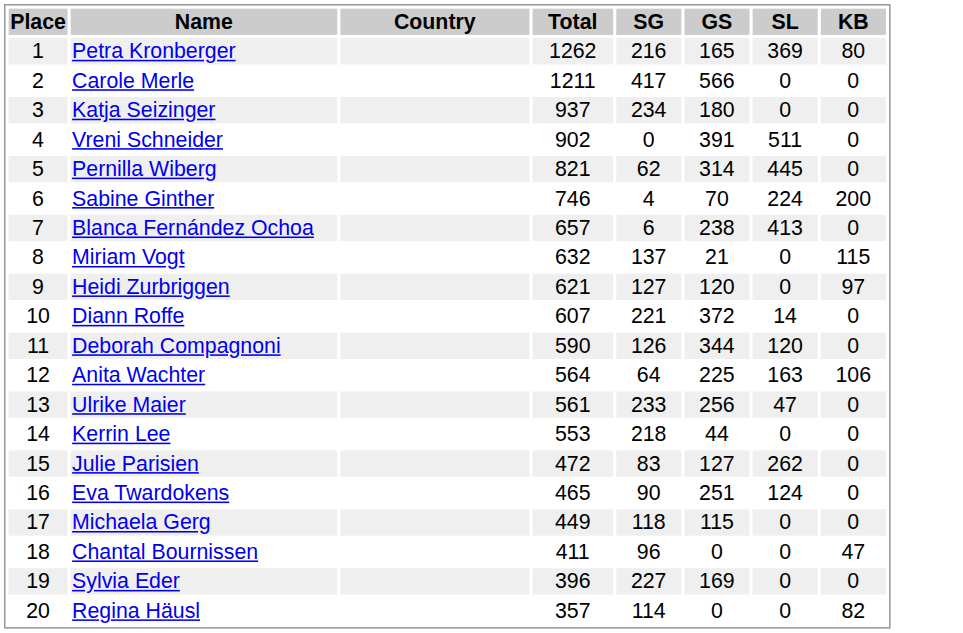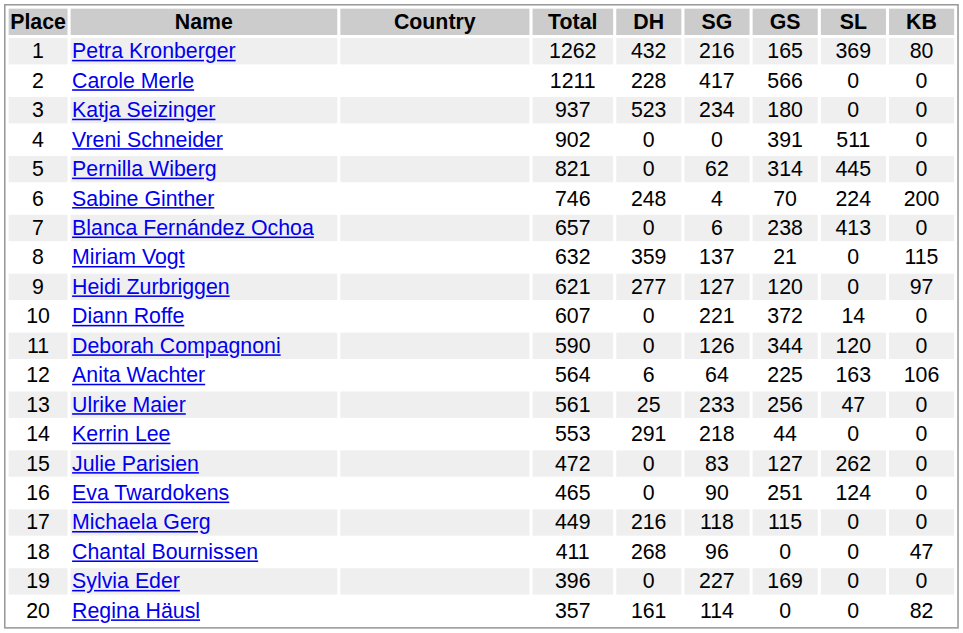 <table border="0" style="border: 1px solid #999; background-color:#FFFFFF; text-align:center; font-size:86%; line-height:15px;">
 <tr align="center" bgcolor="#CCCCCC">
 <th width=35>Place</th>
 <th width=170>Name</th>
 <th width=120>Country</th>
 <th width=50>Total</th>
+<th width=40>DH</th>
 <th width=40>SG</th>
 <th width=40>GS</th>
 <th width=40>SL</th>
 <th width=40>KB</th>
 </tr>
 <tr bgcolor="#EFEFEF">
 <td>1</td>
 <td align="left"><a href='#'>Petra Kronberger</a></td>
 <td align="left"></td>
 <td>1262</td>
+<td>432</td>
 <td>216</td>
 <td>165</td>
 <td>369</td>
 <td>80</td>
 </tr>
 <tr>
 <td>2</td>
 <td align="left"><a href='#'>Carole Merle</a></td>
 <td align="left"></td>
 <td>1211</td>
+<td>228</td>
 <td>417</td>
 <td>566</td>
 <td>0</td>
 <td>0</td>
 </tr>
 <tr bgcolor="#EFEFEF">
 <td>3</td>
 <td align="left"><a href='#'>Katja Seizinger</a></td>
 <td align="left"></td>
 <td>937</td>
+<td>523</td>
 <td>234</td>
 <td>180</td>
 <td>0</td>
 <td>0</td>
 </tr>
 <tr>
 <td>4</td>
 <td align="left"><a href='#'>Vreni Schneider</a></td>
 <td align="left"></td>
 <td>902</td>
 <td>0</td>
+<td>0</td>
 <td>391</td>
 <td>511</td>
 <td>0</td>
 </tr>
 <tr bgcolor="#EFEFEF">
 <td>5</td>
 <td align="left"><a href='#'>Pernilla Wiberg</a></td>
 <td align="left"></td>
 <td>821</td>
+<td>0</td>
 <td>62</td>
 <td>314</td>
 <td>445</td>
 <td>0</td>
 </tr>
 <tr>
 <td>6</td>
 <td align="left"><a href='#'>Sabine Ginther</a></td>
 <td align="left"></td>
 <td>746</td>
+<td>248</td>
 <td>4</td>
 <td>70</td>
 <td>224</td>
 <td>200</td>
 </tr>
 <tr bgcolor="#EFEFEF">
 <td>7</td>
 <td align="left"><a href='#'>Blanca Fernández Ochoa</a></td>
 <td align="left"></td>
 <td>657</td>
+<td>0</td>
 <td>6</td>
 <td>238</td>
 <td>413</td>
 <td>0</td>
 </tr>
 <tr>
 <td>8</td>
 <td align="left"><a href='#'>Miriam Vogt</a></td>
 <td align="left"></td>
 <td>632</td>
+<td>359</td>
 <td>137</td>
 <td>21</td>
 <td>0</td>
 <td>115</td>
 </tr>
 <tr bgcolor="#EFEFEF">
 <td>9</td>
 <td align="left"><a href='#'>Heidi Zurbriggen</a></td>
 <td align="left"></td>
 <td>621</td>
+<td>277</td>
 <td>127</td>
 <td>120</td>
 <td>0</td>
 <td>97</td>
 </tr>
 <tr>
 <td>10</td>
 <td align="left"><a href='#'>Diann Roffe</a></td>
 <td align="left"></td>
 <td>607</td>
+<td>0</td>
 <td>221</td>
 <td>372</td>
 <td>14</td>
 <td>0</td>
 </tr>
 <tr bgcolor="#EFEFEF">
 <td>11</td>
 <td align="left"><a href='#'>Deborah Compagnoni</a></td>
 <td align="left"></td>
 <td>590</td>
+<td>0</td>
 <td>126</td>
 <td>344</td>
 <td>120</td>
 <td>0</td>
 </tr>
 <tr>
 <td>12</td>
 <td align="left"><a href='#'>Anita Wachter</a></td>
 <td align="left"></td>
 <td>564</td>
+<td>6</td>
 <td>64</td>
 <td>225</td>
 <td>163</td>
 <td>106</td>
 </tr>
 <tr bgcolor="#EFEFEF">
 <td>13</td>
 <td align="left"><a href='#'>Ulrike Maier</a></td>
 <td align="left"></td>
 <td>561</td>
+<td>25</td>
 <td>233</td>
 <td>256</td>
 <td>47</td>
 <td>0</td>
 </tr>
 <tr>
 <td>14</td>
 <td align="left"><a href='#'>Kerrin Lee</a></td>
 <td align="left"></td>
 <td>553</td>
+<td>291</td>
 <td>218</td>
 <td>44</td>
 <td>0</td>
 <td>0</td>
 </tr>
 <tr bgcolor="#EFEFEF">
 <td>15</td>
 <td align="left"><a href='#'>Julie Parisien</a></td>
 <td align="left"></td>
 <td>472</td>
+<td>0</td>
 <td>83</td>
 <td>127</td>
 <td>262</td>
 <td>0</td>
 </tr>
 <tr>
 <td>16</td>
 <td align="left"><a href='#'>Eva Twardokens</a></td>
 <td align="left"></td>
 <td>465</td>
+<td>0</td>
 <td>90</td>
 <td>251</td>
 <td>124</td>
 <td>0</td>
 </tr>
 <tr bgcolor="#EFEFEF">
 <td>17</td>
 <td align="left"><a href='#'>Michaela Gerg</a></td>
 <td align="left"></td>
 <td>449</td>
+<td>216</td>
 <td>118</td>
 <td>115</td>
 <td>0</td>
 <td>0</td>
 </tr>
 <tr>
 <td>18</td>
 <td align="left"><a href='#'>Chantal Bournissen</a></td>
 <td align="left"></td>
 <td>411</td>
+<td>268</td>
 <td>96</td>
 <td>0</td>
 <td>0</td>
 <td>47</td>
 </tr>
 <tr bgcolor="#EFEFEF">
 <td>19</td>
 <td align="left"><a href='#'>Sylvia Eder</a></td>
 <td align="left"></td>
 <td>396</td>
+<td>0</td>
 <td>227</td>
 <td>169</td>
 <td>0</td>
 <td>0</td>
 </tr>
 <tr>
 <td>20</td>
 <td align="left"><a href='#'>Regina Häusl</a></td>
 <td align="left"></td>
 <td>357</td>
+<td>161</td>
 <td>114</td>
 <td>0</td>
 <td>0</td>
 <td>82</td>
 </tr>
 </table>
